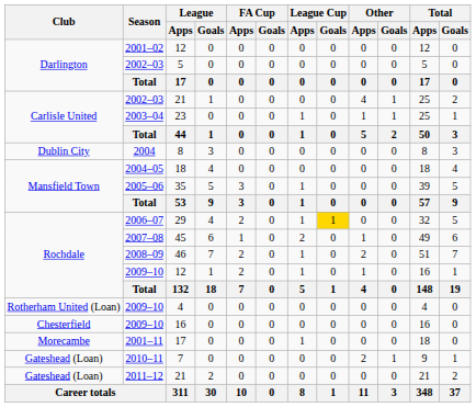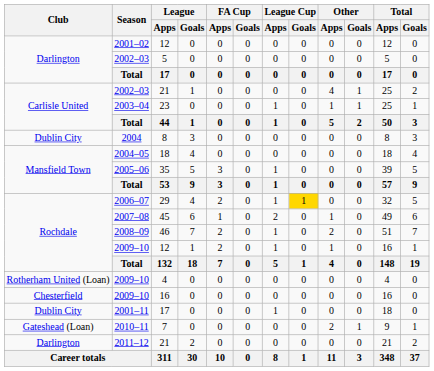 <table class="wikitable" style="text-align:center">
 <tr>
 <th rowspan="2">Club</th>
 <th rowspan="2">Season</th>
 <th colspan="2">League</th>
 <th colspan="2">FA Cup</th>
 <th colspan="2">League Cup</th>
 <th colspan="2">Other</th>
 <th colspan="2">Total</th>
 </tr>
 <tr>
 <th>Apps</th>
 <th>Goals</th>
 <th>Apps</th>
 <th>Goals</th>
 <th>Apps</th>
 <th>Goals</th>
 <th>Apps</th>
 <th>Goals</th>
 <th>Apps</th>
 <th>Goals</th>
 </tr>
 <tr>
 <td rowspan="3"><a href='#'>Darlington</a></td>
 <td><a href='#'>2001–02</a></td>
 <td>12</td>
 <td>0</td>
 <td>0</td>
 <td>0</td>
 <td>0</td>
 <td>0</td>
 <td>0</td>
 <td>0</td>
 <td>12</td>
 <td>0</td>
 </tr>
 <tr>
 <td><a href='#'>2002–03</a></td>
 <td>5</td>
 <td>0</td>
 <td>0</td>
 <td>0</td>
 <td>0</td>
 <td>0</td>
 <td>0</td>
 <td>0</td>
 <td>5</td>
 <td>0</td>
 </tr>
 <tr>
 <th>Total</th>
 <th>17</th>
 <th>0</th>
 <th>0</th>
 <th>0</th>
 <th>0</th>
 <th>0</th>
 <th>0</th>
 <th>0</th>
 <th>17</th>
 <th>0</th>
 </tr>
 <tr>
 <td rowspan="3"><a href='#'>Carlisle United</a></td>
 <td><a href='#'>2002–03</a></td>
 <td>21</td>
 <td>1</td>
 <td>0</td>
 <td>0</td>
 <td>0</td>
 <td>0</td>
 <td>4</td>
 <td>1</td>
 <td>25</td>
 <td>2</td>
 </tr>
 <tr>
 <td><a href='#'>2003–04</a></td>
 <td>23</td>
 <td>0</td>
 <td>0</td>
 <td>0</td>
 <td>1</td>
 <td>0</td>
 <td>1</td>
 <td>1</td>
 <td>25</td>
 <td>1</td>
 </tr>
 <tr>
 <th>Total</th>
 <th>44</th>
 <th>1</th>
 <th>0</th>
 <th>0</th>
 <th>1</th>
 <th>0</th>
 <th>5</th>
 <th>2</th>
 <th>50</th>
 <th>3</th>
 </tr>
 <tr>
 <td><a href='#'>Dublin City</a></td>
 <td><a href='#'>2004</a></td>
 <td>8</td>
 <td>3</td>
 <td>0</td>
 <td>0</td>
 <td>0</td>
 <td>0</td>
 <td>0</td>
 <td>0</td>
 <td>8</td>
 <td>3</td>
 </tr>
 <tr>
 <td rowspan="3"><a href='#'>Mansfield Town</a></td>
 <td><a href='#'>2004–05</a></td>
 <td>18</td>
 <td>4</td>
 <td>0</td>
 <td>0</td>
 <td>0</td>
 <td>0</td>
 <td>0</td>
 <td>0</td>
 <td>18</td>
 <td>4</td>
 </tr>
 <tr>
 <td><a href='#'>2005–06</a></td>
 <td>35</td>
 <td>5</td>
 <td>3</td>
 <td>0</td>
 <td>1</td>
 <td>0</td>
 <td>0</td>
 <td>0</td>
 <td>39</td>
 <td>5</td>
 </tr>
 <tr>
 <th>Total</th>
 <th>53</th>
 <th>9</th>
 <th>3</th>
 <th>0</th>
 <th>1</th>
 <th>0</th>
 <th>0</th>
 <th>0</th>
 <th>57</th>
 <th>9</th>
 </tr>
 <tr>
 <td rowspan="5"><a href='#'>Rochdale</a></td>
 <td><a href='#'>2006–07</a></td>
 <td>29</td>
 <td>4</td>
 <td>2</td>
 <td>0</td>
 <td>1</td>
 <td style="background: gold;">1</td>
 <td>0</td>
 <td>0</td>
 <td>32</td>
 <td>5</td>
 </tr>
 <tr>
 <td><a href='#'>2007–08</a></td>
 <td>45</td>
 <td>6</td>
 <td>1</td>
 <td>0</td>
 <td>2</td>
 <td>0</td>
 <td>1</td>
 <td>0</td>
 <td>49</td>
 <td>6</td>
 </tr>
 <tr>
 <td><a href='#'>2008–09</a></td>
 <td>46</td>
 <td>7</td>
 <td>2</td>
 <td>0</td>
 <td>1</td>
 <td>0</td>
 <td>2</td>
 <td>0</td>
 <td>51</td>
 <td>7</td>
 </tr>
 <tr>
 <td><a href='#'>2009–10</a></td>
 <td>12</td>
 <td>1</td>
 <td>2</td>
 <td>0</td>
 <td>1</td>
 <td>0</td>
 <td>1</td>
 <td>0</td>
 <td>16</td>
 <td>1</td>
 </tr>
 <tr>
 <th>Total</th>
 <th>132</th>
 <th>18</th>
 <th>7</th>
 <th>0</th>
 <th>5</th>
 <th>1</th>
 <th>4</th>
 <th>0</th>
 <th>148</th>
 <th>19</th>
 </tr>
 <tr>
 <td><a href='#'>Rotherham United</a> (Loan)</td>
 <td><a href='#'>2009–10</a></td>
 <td>4</td>
 <td>0</td>
 <td>0</td>
 <td>0</td>
 <td>0</td>
 <td>0</td>
 <td>0</td>
 <td>0</td>
 <td>4</td>
 <td>0</td>
 </tr>
 <tr>
 <td><a href='#'>Chesterfield</a></td>
 <td><a href='#'>2009–10</a></td>
 <td>16</td>
 <td>0</td>
 <td>0</td>
 <td>0</td>
 <td>0</td>
 <td>0</td>
 <td>0</td>
 <td>0</td>
 <td>16</td>
 <td>0</td>
 </tr>
 <tr>
-<td><a href='#'>Morecambe</a></td>
+<td><a href='#'>Dublin City</a></td>
 <td><a href='#'>2001–11</a></td>
 <td>17</td>
 <td>0</td>
 <td>0</td>
 <td>0</td>
 <td>1</td>
 <td>0</td>
 <td>0</td>
 <td>0</td>
 <td>18</td>
 <td>0</td>
 </tr>
 <tr>
 <td><a href='#'>Gateshead</a> (Loan)</td>
 <td><a href='#'>2010–11</a></td>
 <td>7</td>
 <td>0</td>
 <td>0</td>
 <td>0</td>
 <td>0</td>
 <td>0</td>
 <td>2</td>
 <td>1</td>
 <td>9</td>
 <td>1</td>
 </tr>
 <tr>
-<td><a href='#'>Gateshead</a> (Loan)</td>
+<td><a href='#'>Darlington</a></td>
 <td><a href='#'>2011–12</a></td>
 <td>21</td>
 <td>2</td>
 <td>0</td>
 <td>0</td>
 <td>0</td>
 <td>0</td>
 <td>0</td>
 <td>0</td>
 <td>21</td>
 <td>2</td>
 </tr>
 <tr>
 <th colspan="2">Career totals</th>
 <th>311</th>
 <th>30</th>
 <th>10</th>
 <th>0</th>
 <th>8</th>
 <th>1</th>
 <th>11</th>
 <th>3</th>
 <th>348</th>
 <th>37</th>
 </tr>
 </table>
